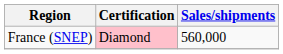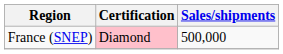 <table class="wikitable">
 <tr>
 <th>Region</th>
 <th>Certification</th>
 <th><a href='#'>Sales/shipments</a></th>
 </tr>
 <tr>
 <td>France (<a href='#'>SNEP</a>) </td>
 <td style="background: pink;">Diamond</td>
-<td>560,000</td>
+<td>500,000</td>
 </tr>
 <tr>
 </tr>
 </table>
